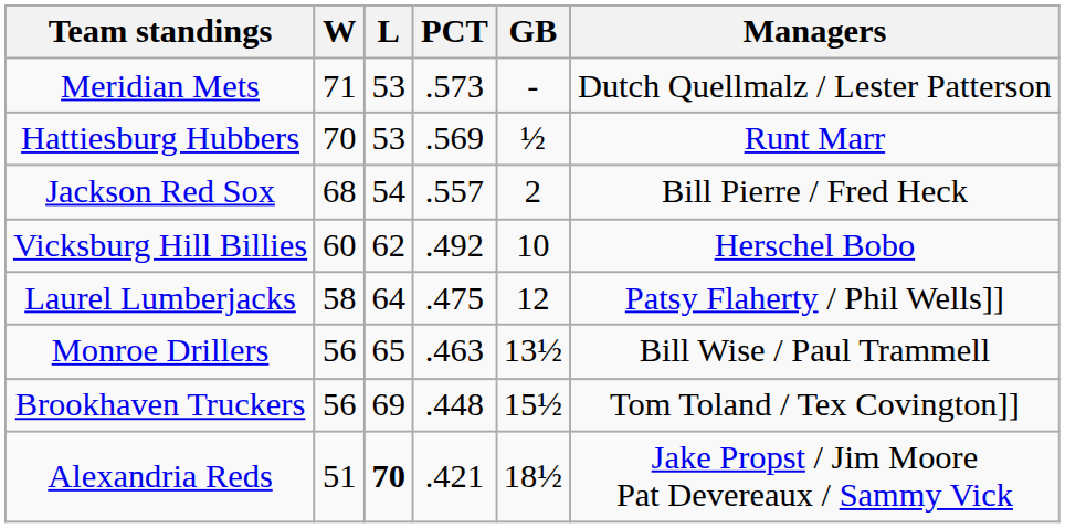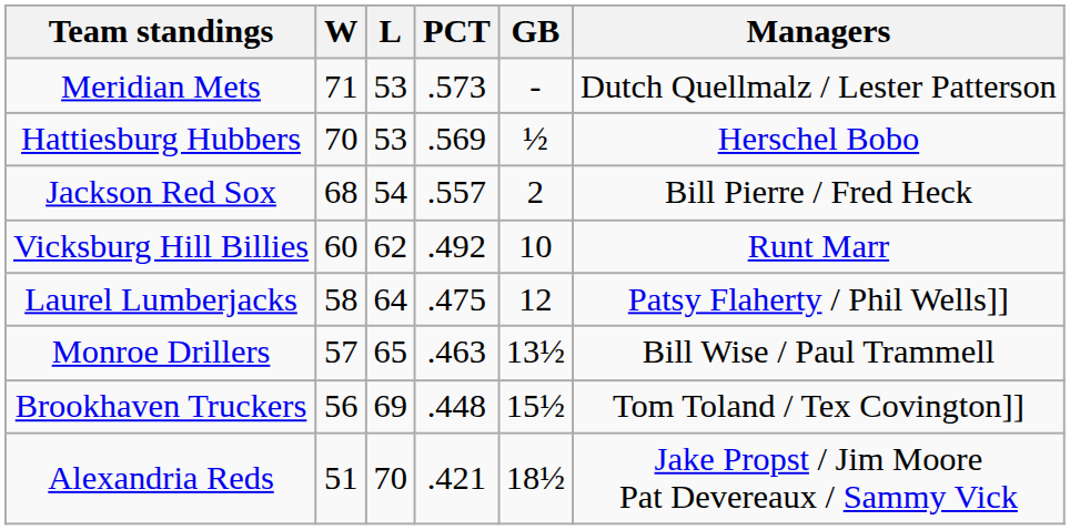 <table class="wikitable" style="text-align:center">
 <tr>
 <th>Team standings</th>
 <th>W</th>
 <th>L</th>
 <th>PCT</th>
 <th>GB</th>
 <th>Managers</th>
 </tr>
 <tr>
 <td><a href='#'>Meridian Mets</a></td>
 <td>71</td>
 <td>53</td>
 <td>.573</td>
 <td>-</td>
 <td>Dutch Quellmalz / Lester Patterson</td>
 </tr>
 <tr>
 <td><a href='#'>Hattiesburg Hubbers</a></td>
 <td>70</td>
 <td>53</td>
 <td>.569</td>
 <td>½</td>
-<td><a href='#'>Runt Marr</a></td>
+<td><a href='#'>Herschel Bobo</a></td>
 </tr>
 <tr>
 <td><a href='#'>Jackson Red Sox</a></td>
 <td>68</td>
 <td>54</td>
 <td>.557</td>
 <td>2</td>
 <td>Bill Pierre / Fred Heck</td>
 </tr>
 <tr>
 <td><a href='#'>Vicksburg Hill Billies</a></td>
 <td>60</td>
 <td>62</td>
 <td>.492</td>
 <td>10</td>
-<td><a href='#'>Herschel Bobo</a></td>
+<td><a href='#'>Runt Marr</a></td>
 </tr>
 <tr>
 <td><a href='#'>Laurel Lumberjacks</a></td>
 <td>58</td>
 <td>64</td>
 <td>.475</td>
 <td>12</td>
 <td><a href='#'>Patsy Flaherty</a> / Phil Wells]]</td>
 </tr>
 <tr>
 <td><a href='#'>Monroe Drillers</a></td>
-<td>56</td>
+<td>57</td>
 <td>65</td>
 <td>.463</td>
 <td>13½</td>
 <td>Bill Wise / Paul Trammell</td>
 </tr>
 <tr>
 <td><a href='#'>Brookhaven Truckers</a></td>
 <td>56</td>
 <td>69</td>
 <td>.448</td>
 <td>15½</td>
 <td>Tom Toland / Tex Covington]]</td>
 </tr>
 <tr>
 <td><a href='#'>Alexandria Reds</a></td>
 <td>51</td>
-<td><strong>70</strong></td>
+<td>70</td>
 <td>.421</td>
 <td>18½</td>
 <td><a href='#'>Jake Propst</a> / Jim Moore <br> Pat Devereaux / <a href='#'>Sammy Vick</a></td>
 </tr>
 </table>
